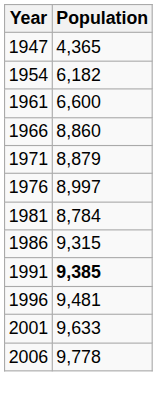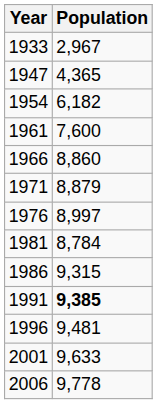 <table class="wikitable">
 <tr>
 <th>Year</th>
 <th>Population</th>
+</tr>
+<tr>
+<td>1933</td>
+<td>2,967</td>
 </tr>
 <tr>
 <td>1947</td>
 <td>4,365</td>
 </tr>
 <tr>
 <td>1954</td>
 <td>6,182</td>
 </tr>
 <tr>
 <td>1961</td>
-<td>6,600</td>
+<td>7,600</td>
 </tr>
 <tr>
 <td>1966</td>
 <td>8,860</td>
 </tr>
 <tr>
 <td>1971</td>
 <td>8,879</td>
 </tr>
 <tr>
 <td>1976</td>
 <td>8,997</td>
 </tr>
 <tr>
 <td>1981</td>
 <td>8,784</td>
 </tr>
 <tr>
 <td>1986</td>
 <td>9,315</td>
 </tr>
 <tr>
 <td>1991</td>
 <td><strong>9,385</strong></td>
 </tr>
 <tr>
 <td>1996</td>
 <td>9,481</td>
 </tr>
 <tr>
 <td>2001</td>
 <td>9,633</td>
 </tr>
 <tr>
 <td>2006</td>
 <td>9,778</td>
 </tr>
 </table>
